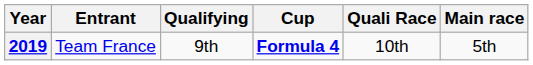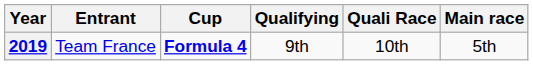 <table class="wikitable" style="text-align:center; font-size:90%">
 <tr>
 <th>Year</th>
 <th>Entrant</th>
+<th>Cup</th>
 <th>Qualifying</th>
-<th>Cup</th>
 <th>Quali Race</th>
 <th>Main race</th>
 </tr>
 <tr>
 <th><a href='#'>2019</a></th>
 <td> <a href='#'>Team France</a></td>
+<td><a href='#'><strong><span>Formula 4</span></strong></a></td>
 <td>9th</td>
-<td><a href='#'><strong><span>Formula 4</span></strong></a></td>
 <td>10th</td>
 <td>5th</td>
 </tr>
 </table>
